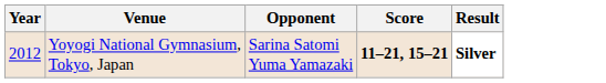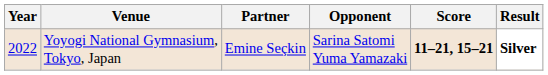 <table class="sortable wikitable" style="font-size: 90%;">
 <tr>
 <th>Year</th>
 <th>Venue</th>
+<th>Partner</th>
 <th>Opponent</th>
 <th>Score</th>
 <th>Result</th>
 </tr>
 <tr style="background:#F3E6D7">
-<td align="center"><a href='#'>2012</a></td>
+<td align="center"><a href='#'>2022</a></td>
 <td align="left"><a href='#'>Yoyogi National Gymnasium</a>,<br><a href='#'>Tokyo</a>, Japan</td>
+<td align="left"> <a href='#'>Emine Seçkin</a></td>
 <td align="left"> <a href='#'>Sarina Satomi</a><br> <a href='#'>Yuma Yamazaki</a></td>
 <td align="left"><strong>11–21, 15–21</strong></td>
 <td style="text-align:left; background:white"> <strong>Silver</strong></td>
 </tr>
 </table>
